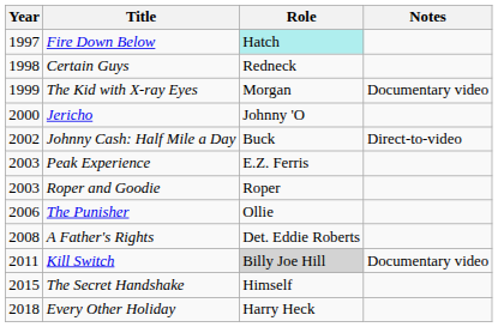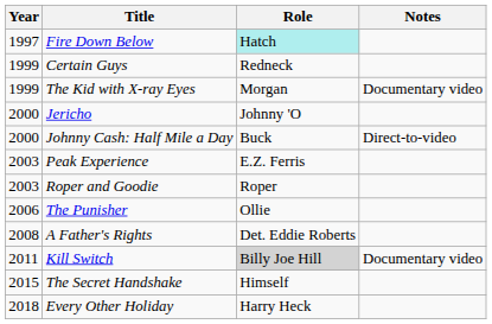 <table class="wikitable sortable">
 <tr>
 <th>Year</th>
 <th>Title</th>
 <th>Role</th>
 <th>Notes</th>
 </tr>
 <tr>
 <td>1997</td>
 <td><a href='#'><em>Fire Down Below</em></a></td>
 <td style="background: paleturquoise;">Hatch</td>
 <td></td>
 </tr>
 <tr>
-<td>1998</td>
+<td>1999</td>
 <td><em>Certain Guys</em></td>
 <td>Redneck</td>
 <td></td>
 </tr>
 <tr>
 <td>1999</td>
 <td><em>The Kid with X-ray Eyes</em></td>
 <td>Morgan</td>
 <td>Documentary video</td>
 </tr>
 <tr>
 <td>2000</td>
 <td><a href='#'><em>Jericho</em></a></td>
 <td>Johnny 'O</td>
 <td></td>
 </tr>
 <tr>
-<td>2002</td>
+<td>2000</td>
 <td><em>Johnny Cash: Half Mile a Day</em></td>
 <td>Buck</td>
 <td>Direct-to-video</td>
 </tr>
 <tr>
 <td>2003</td>
 <td><em>Peak Experience</em></td>
 <td>E.Z. Ferris</td>
 <td></td>
 </tr>
 <tr>
 <td>2003</td>
 <td><em>Roper and Goodie</em></td>
 <td>Roper</td>
 <td></td>
 </tr>
 <tr>
 <td>2006</td>
 <td><a href='#'><em>The Punisher</em></a></td>
 <td>Ollie</td>
 <td></td>
 </tr>
 <tr>
 <td>2008</td>
 <td><em>A Father's Rights</em></td>
 <td>Det. Eddie Roberts</td>
 <td></td>
 </tr>
 <tr>
 <td>2011</td>
 <td><a href='#'><em>Kill Switch</em></a></td>
 <td style="background: lightgrey;">Billy Joe Hill</td>
 <td>Documentary video</td>
 </tr>
 <tr>
 <td>2015</td>
 <td><em>The Secret Handshake</em></td>
 <td>Himself</td>
 <td></td>
 </tr>
 <tr>
 <td>2018</td>
 <td><em>Every Other Holiday</em></td>
 <td>Harry Heck</td>
 <td></td>
 </tr>
 </table>
